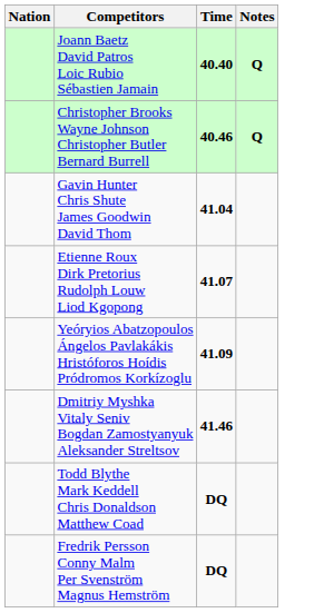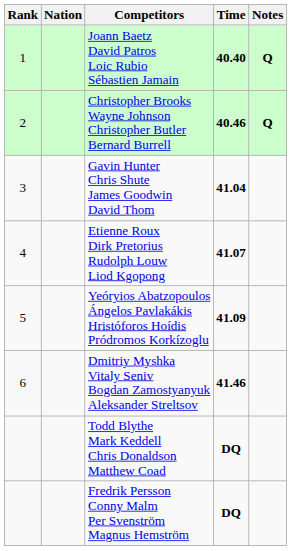 <table class="wikitable sortable" style="text-align:center">
 <tr>
+<th>Rank</th>
 <th>Nation</th>
 <th>Competitors</th>
 <th>Time</th>
 <th>Notes</th>
 </tr>
 <tr bgcolor=ccffcc>
+<td>1</td>
 <td align=left></td>
 <td align=left><a href='#'>Joann Baetz</a><br><a href='#'>David Patros</a><br><a href='#'>Loic Rubio</a><br><a href='#'>Sébastien Jamain</a></td>
 <td><strong>40.40</strong></td>
 <td><strong>Q</strong></td>
 </tr>
 <tr bgcolor=ccffcc>
+<td>2</td>
 <td align=left></td>
 <td align=left><a href='#'>Christopher Brooks</a><br><a href='#'>Wayne Johnson</a><br><a href='#'>Christopher Butler</a><br><a href='#'>Bernard Burrell</a></td>
 <td><strong>40.46</strong></td>
 <td><strong>Q</strong></td>
 </tr>
 <tr>
+<td>3</td>
 <td align=left></td>
 <td align=left><a href='#'>Gavin Hunter</a><br><a href='#'>Chris Shute</a><br><a href='#'>James Goodwin</a><br><a href='#'>David Thom</a></td>
 <td><strong>41.04</strong></td>
 <td></td>
 </tr>
 <tr>
+<td>4</td>
 <td align=left></td>
 <td align=left><a href='#'>Etienne Roux</a><br><a href='#'>Dirk Pretorius</a><br><a href='#'>Rudolph Louw</a><br><a href='#'>Liod Kgopong</a></td>
 <td><strong>41.07</strong></td>
 <td></td>
 </tr>
 <tr>
+<td>5</td>
 <td align=left></td>
 <td align=left><a href='#'>Yeóryios Abatzopoulos</a><br><a href='#'>Ángelos Pavlakákis</a><br><a href='#'>Hristóforos Hoídis</a><br><a href='#'>Pródromos Korkízoglu</a></td>
 <td><strong>41.09</strong></td>
 <td></td>
 </tr>
 <tr>
+<td>6</td>
 <td align=left></td>
 <td align=left><a href='#'>Dmitriy Myshka</a><br><a href='#'>Vitaly Seniv</a><br><a href='#'>Bogdan Zamostyanyuk</a><br><a href='#'>Aleksander Streltsov</a></td>
 <td><strong>41.46</strong></td>
 <td></td>
 </tr>
 <tr>
+<td></td>
 <td align=left></td>
 <td align=left><a href='#'>Todd Blythe</a><br><a href='#'>Mark Keddell</a><br><a href='#'>Chris Donaldson</a><br><a href='#'>Matthew Coad</a></td>
 <td><strong>DQ</strong></td>
 <td></td>
 </tr>
 <tr>
+<td></td>
 <td align=left></td>
 <td align=left><a href='#'>Fredrik Persson</a><br><a href='#'>Conny Malm</a><br><a href='#'>Per Svenström</a><br><a href='#'>Magnus Hemström</a></td>
 <td><strong>DQ</strong></td>
 <td></td>
 </tr>
 </table>
